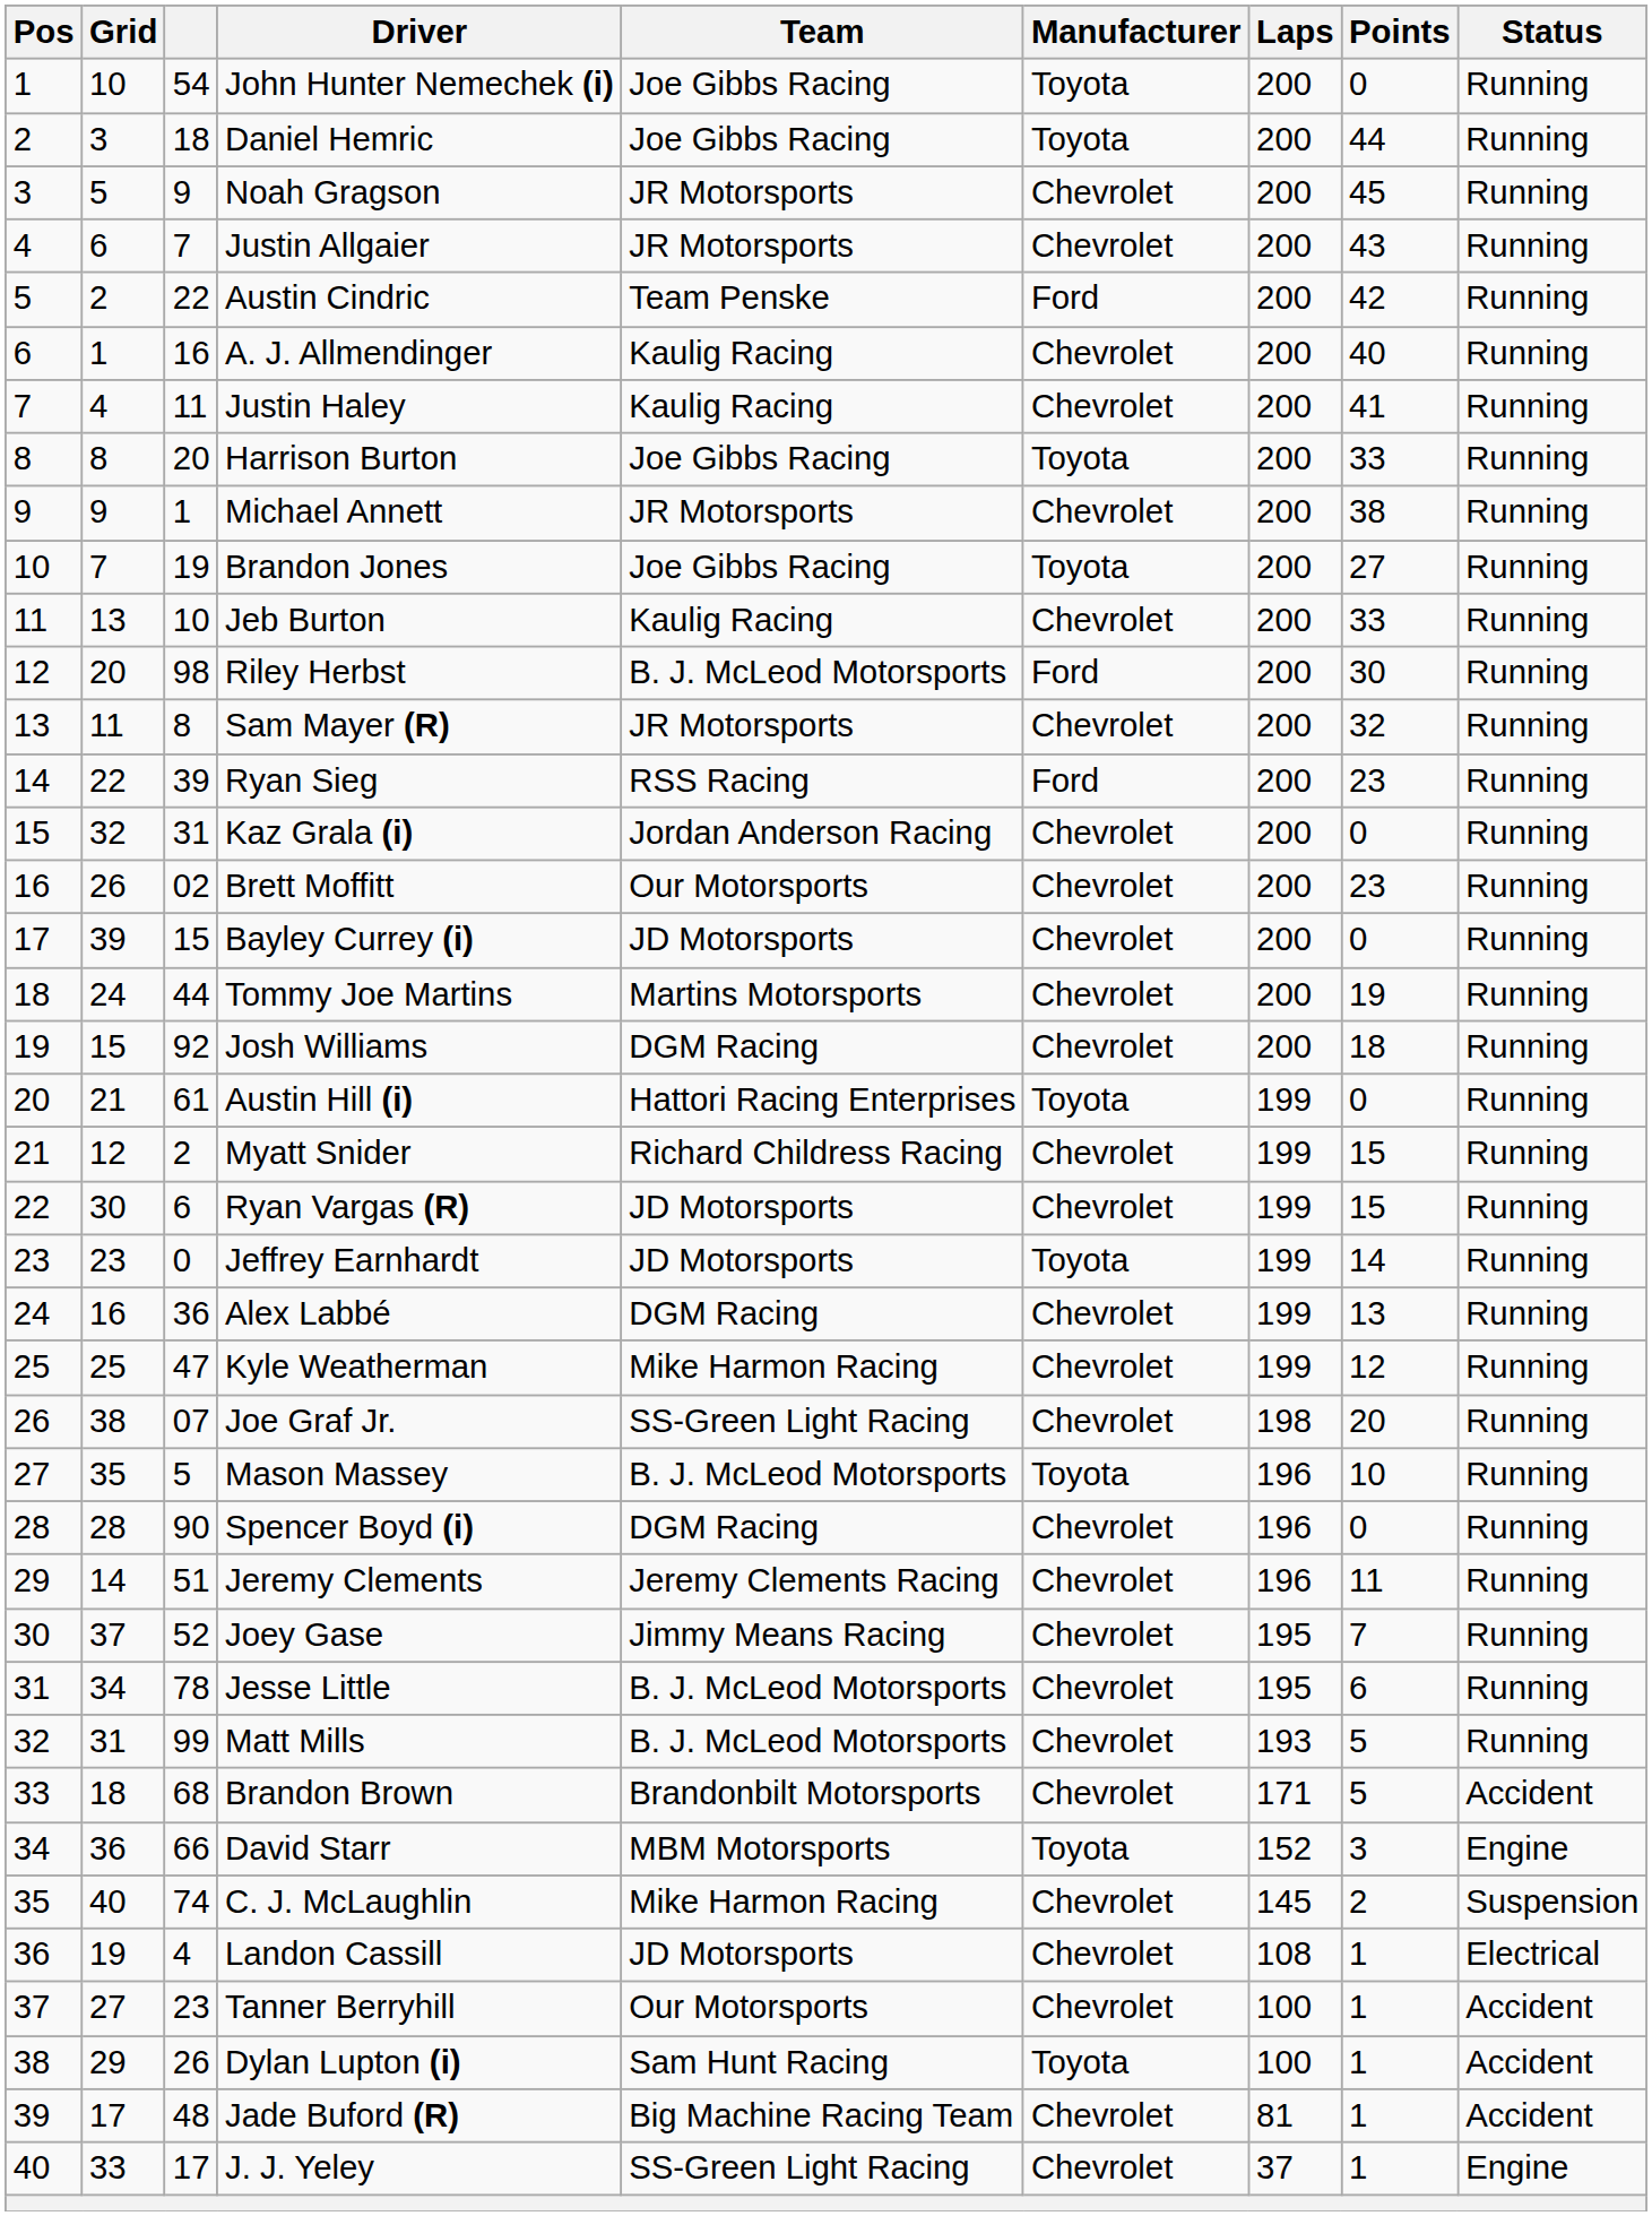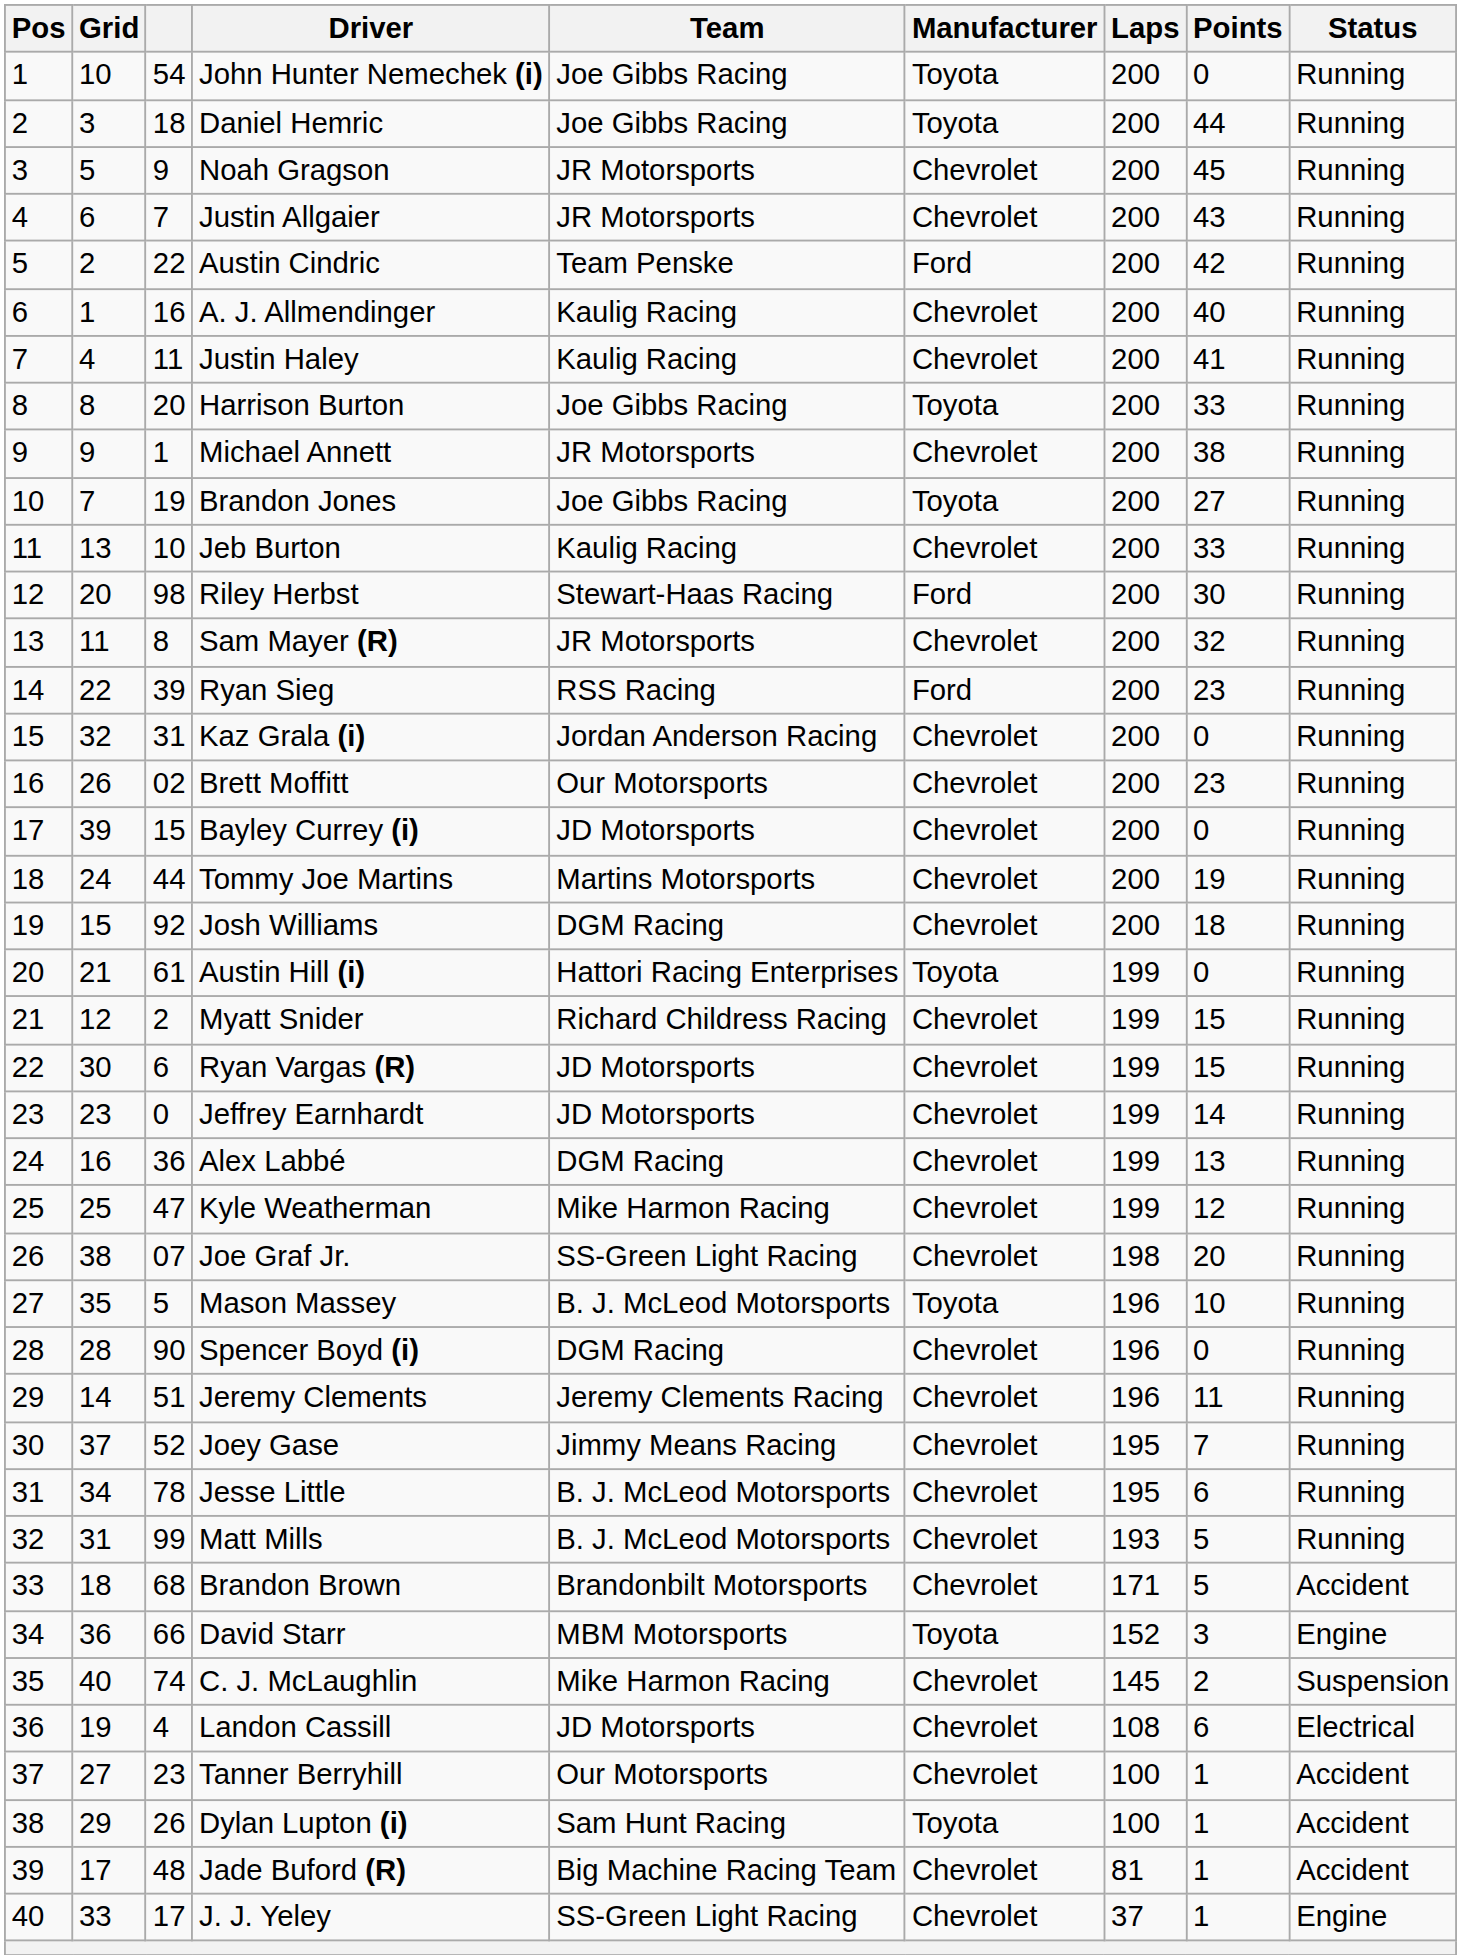 <table class="wikitable" style="font-size:98%">
 <tr>
 <th>Pos</th>
 <th>Grid</th>
 <th></th>
 <th>Driver</th>
 <th>Team</th>
 <th>Manufacturer</th>
 <th>Laps</th>
 <th>Points</th>
 <th>Status</th>
 </tr>
 <tr>
 <td>1</td>
 <td>10</td>
 <td>54</td>
 <td>John Hunter Nemechek <strong>(i)</strong></td>
 <td>Joe Gibbs Racing</td>
 <td>Toyota</td>
 <td>200</td>
 <td>0</td>
 <td>Running</td>
 </tr>
 <tr>
 <td>2</td>
 <td>3</td>
 <td>18</td>
 <td>Daniel Hemric</td>
 <td>Joe Gibbs Racing</td>
 <td>Toyota</td>
 <td>200</td>
 <td>44</td>
 <td>Running</td>
 </tr>
 <tr>
 <td>3</td>
 <td>5</td>
 <td>9</td>
 <td>Noah Gragson</td>
 <td>JR Motorsports</td>
 <td>Chevrolet</td>
 <td>200</td>
 <td>45</td>
 <td>Running</td>
 </tr>
 <tr>
 <td>4</td>
 <td>6</td>
 <td>7</td>
 <td>Justin Allgaier</td>
 <td>JR Motorsports</td>
 <td>Chevrolet</td>
 <td>200</td>
 <td>43</td>
 <td>Running</td>
 </tr>
 <tr>
 <td>5</td>
 <td>2</td>
 <td>22</td>
 <td>Austin Cindric</td>
 <td>Team Penske</td>
 <td>Ford</td>
 <td>200</td>
 <td>42</td>
 <td>Running</td>
 </tr>
 <tr>
 <td>6</td>
 <td>1</td>
 <td>16</td>
 <td>A. J. Allmendinger</td>
 <td>Kaulig Racing</td>
 <td>Chevrolet</td>
 <td>200</td>
 <td>40</td>
 <td>Running</td>
 </tr>
 <tr>
 <td>7</td>
 <td>4</td>
 <td>11</td>
 <td>Justin Haley</td>
 <td>Kaulig Racing</td>
 <td>Chevrolet</td>
 <td>200</td>
 <td>41</td>
 <td>Running</td>
 </tr>
 <tr>
 <td>8</td>
 <td>8</td>
 <td>20</td>
 <td>Harrison Burton</td>
 <td>Joe Gibbs Racing</td>
 <td>Toyota</td>
 <td>200</td>
 <td>33</td>
 <td>Running</td>
 </tr>
 <tr>
 <td>9</td>
 <td>9</td>
 <td>1</td>
 <td>Michael Annett</td>
 <td>JR Motorsports</td>
 <td>Chevrolet</td>
 <td>200</td>
 <td>38</td>
 <td>Running</td>
 </tr>
 <tr>
 <td>10</td>
 <td>7</td>
 <td>19</td>
 <td>Brandon Jones</td>
 <td>Joe Gibbs Racing</td>
 <td>Toyota</td>
 <td>200</td>
 <td>27</td>
 <td>Running</td>
 </tr>
 <tr>
 <td>11</td>
 <td>13</td>
 <td>10</td>
 <td>Jeb Burton</td>
 <td>Kaulig Racing</td>
 <td>Chevrolet</td>
 <td>200</td>
 <td>33</td>
 <td>Running</td>
 </tr>
 <tr>
 <td>12</td>
 <td>20</td>
 <td>98</td>
 <td>Riley Herbst</td>
-<td>B. J. McLeod Motorsports</td>
+<td>Stewart-Haas Racing</td>
 <td>Ford</td>
 <td>200</td>
 <td>30</td>
 <td>Running</td>
 </tr>
 <tr>
 <td>13</td>
 <td>11</td>
 <td>8</td>
 <td>Sam Mayer <strong>(R)</strong></td>
 <td>JR Motorsports</td>
 <td>Chevrolet</td>
 <td>200</td>
 <td>32</td>
 <td>Running</td>
 </tr>
 <tr>
 <td>14</td>
 <td>22</td>
 <td>39</td>
 <td>Ryan Sieg</td>
 <td>RSS Racing</td>
 <td>Ford</td>
 <td>200</td>
 <td>23</td>
 <td>Running</td>
 </tr>
 <tr>
 <td>15</td>
 <td>32</td>
 <td>31</td>
 <td>Kaz Grala <strong>(i)</strong></td>
 <td>Jordan Anderson Racing</td>
 <td>Chevrolet</td>
 <td>200</td>
 <td>0</td>
 <td>Running</td>
 </tr>
 <tr>
 <td>16</td>
 <td>26</td>
 <td>02</td>
 <td>Brett Moffitt</td>
 <td>Our Motorsports</td>
 <td>Chevrolet</td>
 <td>200</td>
 <td>23</td>
 <td>Running</td>
 </tr>
 <tr>
 <td>17</td>
 <td>39</td>
 <td>15</td>
 <td>Bayley Currey <strong>(i)</strong></td>
 <td>JD Motorsports</td>
 <td>Chevrolet</td>
 <td>200</td>
 <td>0</td>
 <td>Running</td>
 </tr>
 <tr>
 <td>18</td>
 <td>24</td>
 <td>44</td>
 <td>Tommy Joe Martins</td>
 <td>Martins Motorsports</td>
 <td>Chevrolet</td>
 <td>200</td>
 <td>19</td>
 <td>Running</td>
 </tr>
 <tr>
 <td>19</td>
 <td>15</td>
 <td>92</td>
 <td>Josh Williams</td>
 <td>DGM Racing</td>
 <td>Chevrolet</td>
 <td>200</td>
 <td>18</td>
 <td>Running</td>
 </tr>
 <tr>
 <td>20</td>
 <td>21</td>
 <td>61</td>
 <td>Austin Hill <strong>(i)</strong></td>
 <td>Hattori Racing Enterprises</td>
 <td>Toyota</td>
 <td>199</td>
 <td>0</td>
 <td>Running</td>
 </tr>
 <tr>
 <td>21</td>
 <td>12</td>
 <td>2</td>
 <td>Myatt Snider</td>
 <td>Richard Childress Racing</td>
 <td>Chevrolet</td>
 <td>199</td>
 <td>15</td>
 <td>Running</td>
 </tr>
 <tr>
 <td>22</td>
 <td>30</td>
 <td>6</td>
 <td>Ryan Vargas <strong>(R)</strong></td>
 <td>JD Motorsports</td>
 <td>Chevrolet</td>
 <td>199</td>
 <td>15</td>
 <td>Running</td>
 </tr>
 <tr>
 <td>23</td>
 <td>23</td>
 <td>0</td>
 <td>Jeffrey Earnhardt</td>
 <td>JD Motorsports</td>
-<td>Toyota</td>
+<td>Chevrolet</td>
 <td>199</td>
 <td>14</td>
 <td>Running</td>
 </tr>
 <tr>
 <td>24</td>
 <td>16</td>
 <td>36</td>
 <td>Alex Labbé</td>
 <td>DGM Racing</td>
 <td>Chevrolet</td>
 <td>199</td>
 <td>13</td>
 <td>Running</td>
 </tr>
 <tr>
 <td>25</td>
 <td>25</td>
 <td>47</td>
 <td>Kyle Weatherman</td>
 <td>Mike Harmon Racing</td>
 <td>Chevrolet</td>
 <td>199</td>
 <td>12</td>
 <td>Running</td>
 </tr>
 <tr>
 <td>26</td>
 <td>38</td>
 <td>07</td>
 <td>Joe Graf Jr.</td>
 <td>SS-Green Light Racing</td>
 <td>Chevrolet</td>
 <td>198</td>
 <td>20</td>
 <td>Running</td>
 </tr>
 <tr>
 <td>27</td>
 <td>35</td>
 <td>5</td>
 <td>Mason Massey</td>
 <td>B. J. McLeod Motorsports</td>
 <td>Toyota</td>
 <td>196</td>
 <td>10</td>
 <td>Running</td>
 </tr>
 <tr>
 <td>28</td>
 <td>28</td>
 <td>90</td>
 <td>Spencer Boyd <strong>(i)</strong></td>
 <td>DGM Racing</td>
 <td>Chevrolet</td>
 <td>196</td>
 <td>0</td>
 <td>Running</td>
 </tr>
 <tr>
 <td>29</td>
 <td>14</td>
 <td>51</td>
 <td>Jeremy Clements</td>
 <td>Jeremy Clements Racing</td>
 <td>Chevrolet</td>
 <td>196</td>
 <td>11</td>
 <td>Running</td>
 </tr>
 <tr>
 <td>30</td>
 <td>37</td>
 <td>52</td>
 <td>Joey Gase</td>
 <td>Jimmy Means Racing</td>
 <td>Chevrolet</td>
 <td>195</td>
 <td>7</td>
 <td>Running</td>
 </tr>
 <tr>
 <td>31</td>
 <td>34</td>
 <td>78</td>
 <td>Jesse Little</td>
 <td>B. J. McLeod Motorsports</td>
 <td>Chevrolet</td>
 <td>195</td>
 <td>6</td>
 <td>Running</td>
 </tr>
 <tr>
 <td>32</td>
 <td>31</td>
 <td>99</td>
 <td>Matt Mills</td>
 <td>B. J. McLeod Motorsports</td>
 <td>Chevrolet</td>
 <td>193</td>
 <td>5</td>
 <td>Running</td>
 </tr>
 <tr>
 <td>33</td>
 <td>18</td>
 <td>68</td>
 <td>Brandon Brown</td>
 <td>Brandonbilt Motorsports</td>
 <td>Chevrolet</td>
 <td>171</td>
 <td>5</td>
 <td>Accident</td>
 </tr>
 <tr>
 <td>34</td>
 <td>36</td>
 <td>66</td>
 <td>David Starr</td>
 <td>MBM Motorsports</td>
 <td>Toyota</td>
 <td>152</td>
 <td>3</td>
 <td>Engine</td>
 </tr>
 <tr>
 <td>35</td>
 <td>40</td>
 <td>74</td>
 <td>C. J. McLaughlin</td>
 <td>Mike Harmon Racing</td>
 <td>Chevrolet</td>
 <td>145</td>
 <td>2</td>
 <td>Suspension</td>
 </tr>
 <tr>
 <td>36</td>
 <td>19</td>
 <td>4</td>
 <td>Landon Cassill</td>
 <td>JD Motorsports</td>
 <td>Chevrolet</td>
 <td>108</td>
-<td>1</td>
+<td>6</td>
 <td>Electrical</td>
 </tr>
 <tr>
 <td>37</td>
 <td>27</td>
 <td>23</td>
 <td>Tanner Berryhill</td>
 <td>Our Motorsports</td>
 <td>Chevrolet</td>
 <td>100</td>
 <td>1</td>
 <td>Accident</td>
 </tr>
 <tr>
 <td>38</td>
 <td>29</td>
 <td>26</td>
 <td>Dylan Lupton <strong>(i)</strong></td>
 <td>Sam Hunt Racing</td>
 <td>Toyota</td>
 <td>100</td>
 <td>1</td>
 <td>Accident</td>
 </tr>
 <tr>
 <td>39</td>
 <td>17</td>
 <td>48</td>
 <td>Jade Buford <strong>(R)</strong></td>
 <td>Big Machine Racing Team</td>
 <td>Chevrolet</td>
 <td>81</td>
 <td>1</td>
 <td>Accident</td>
 </tr>
 <tr>
 <td>40</td>
 <td>33</td>
 <td>17</td>
 <td>J. J. Yeley</td>
 <td>SS-Green Light Racing</td>
 <td>Chevrolet</td>
 <td>37</td>
 <td>1</td>
 <td>Engine</td>
 </tr>
 <tr>
 <th colspan="9"></th>
 </tr>
 <tr>
 </tr>
 </table>
